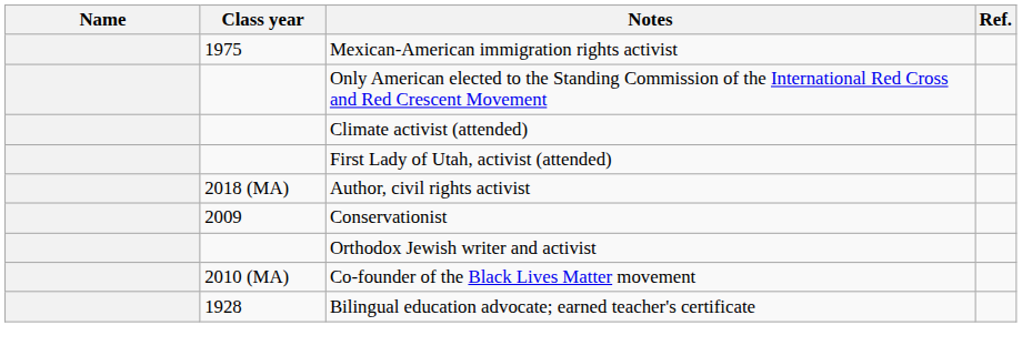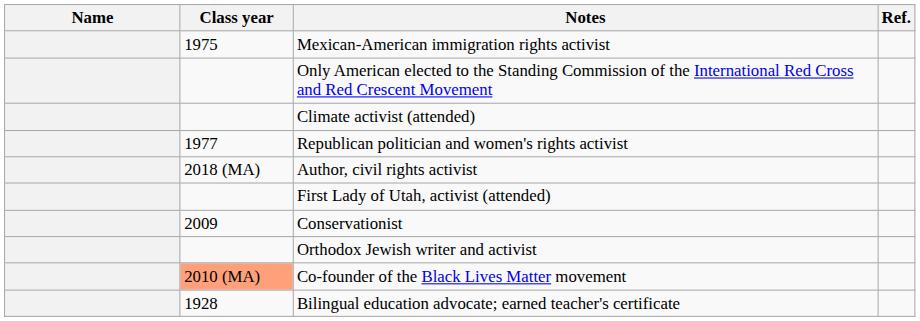 <table class="wikitable sortable">
 <tr>
 <th scope = "col" width="160">Name</th>
 <th scope = "col" width="100">Class year</th>
 <th scope = "col" width="*" class="unsortable">Notes</th>
 <th scope = "col" width="*" class="unsortable">Ref.</th>
 </tr>
 <tr>
 <th scope = "row"></th>
 <td>1975</td>
 <td>Mexican-American immigration rights activist</td>
 <td></td>
 </tr>
 <tr>
 <th scope = "row"></th>
 <td></td>
 <td>Only American elected to the Standing Commission of the <a href='#'>International Red Cross and Red Crescent Movement</a></td>
 <td></td>
 </tr>
 <tr>
 <th scope = "row"></th>
 <td></td>
 <td>Climate activist (attended)</td>
 <td></td>
 </tr>
 <tr>
 <th scope = "row"></th>
-<td></td>
-<td>First Lady of Utah, activist (attended)</td>
+<td>1977</td>
+<td>Republican politician and women's rights activist</td>
 <td></td>
 </tr>
 <tr>
 <th scope = "row"></th>
 <td>2018 (MA)</td>
 <td>Author, civil rights activist</td>
+<td></td>
+</tr>
+<tr>
+<th scope = "row"></th>
+<td></td>
+<td>First Lady of Utah, activist (attended)</td>
 <td></td>
 </tr>
 <tr>
 <th scope = "row"></th>
 <td>2009</td>
 <td>Conservationist</td>
 <td></td>
 </tr>
 <tr>
 <th scope = "row"></th>
 <td></td>
 <td>Orthodox Jewish writer and activist</td>
 <td></td>
 </tr>
 <tr>
 <th scope = "row"></th>
-<td>2010 (MA)</td>
+<td style="background: lightsalmon;">2010 (MA)</td>
 <td>Co-founder of the <a href='#'>Black Lives Matter</a> movement</td>
 <td></td>
 </tr>
 <tr>
 <th scope = "row"></th>
 <td>1928</td>
 <td>Bilingual education advocate; earned teacher's certificate</td>
 <td></td>
 </tr>
 </table>
